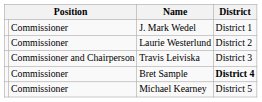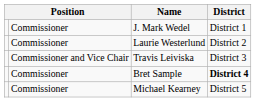 <table class="wikitable">
 <tr>
 <th colspan="2">Position</th>
 <th>Name</th>
 <th>District</th>
 </tr>
 <tr>
 <td></td>
 <td>Commissioner</td>
 <td>J. Mark Wedel</td>
 <td>District 1</td>
 </tr>
 <tr>
 <td></td>
 <td>Commissioner</td>
 <td>Laurie Westerlund</td>
 <td>District 2</td>
 </tr>
 <tr>
 <td></td>
-<td>Commissioner and Chairperson</td>
+<td>Commissioner and Vice Chair</td>
 <td>Travis Leiviska</td>
 <td>District 3</td>
 </tr>
 <tr>
 <td></td>
 <td>Commissioner</td>
 <td>Bret Sample</td>
 <td><strong>District 4</strong></td>
 </tr>
 <tr>
 <td></td>
 <td>Commissioner</td>
 <td>Michael Kearney</td>
 <td>District 5</td>
 </tr>
 </table>
